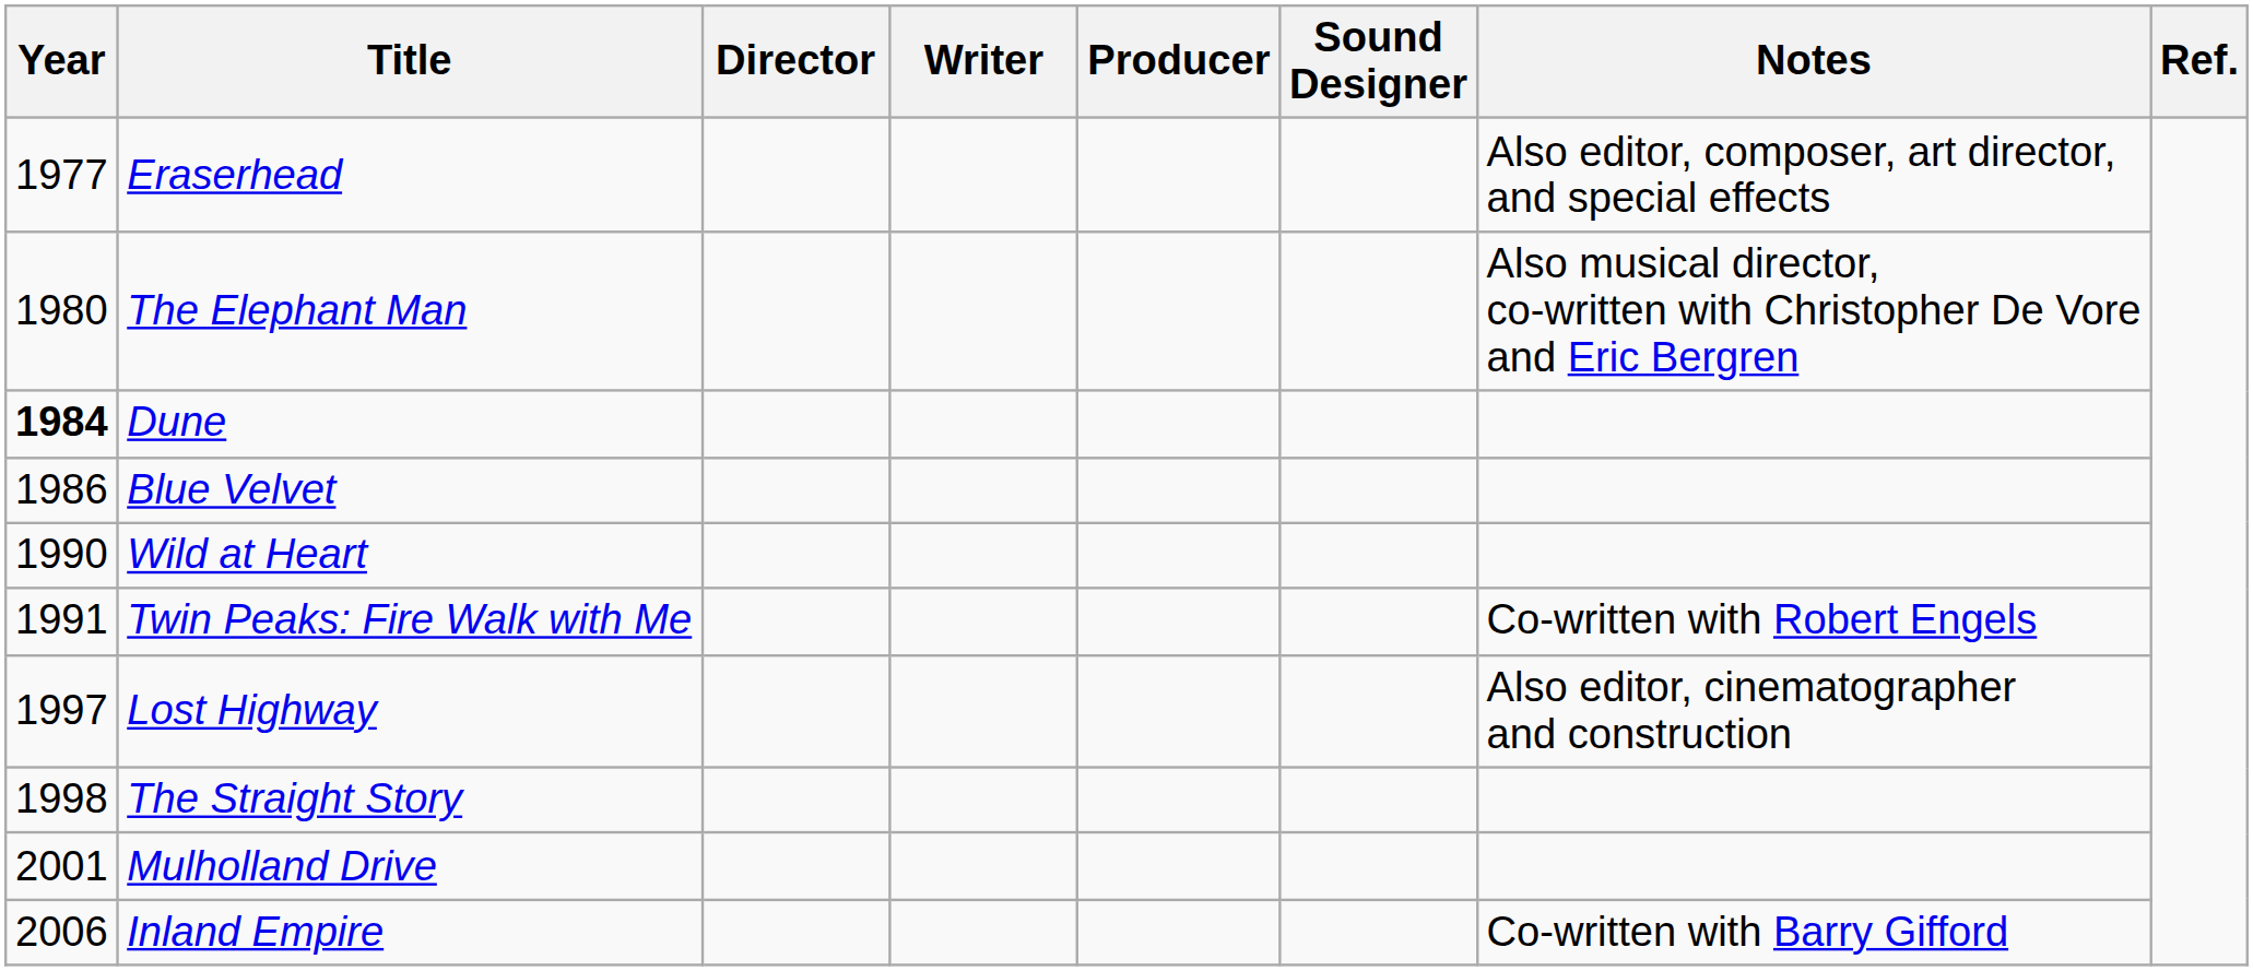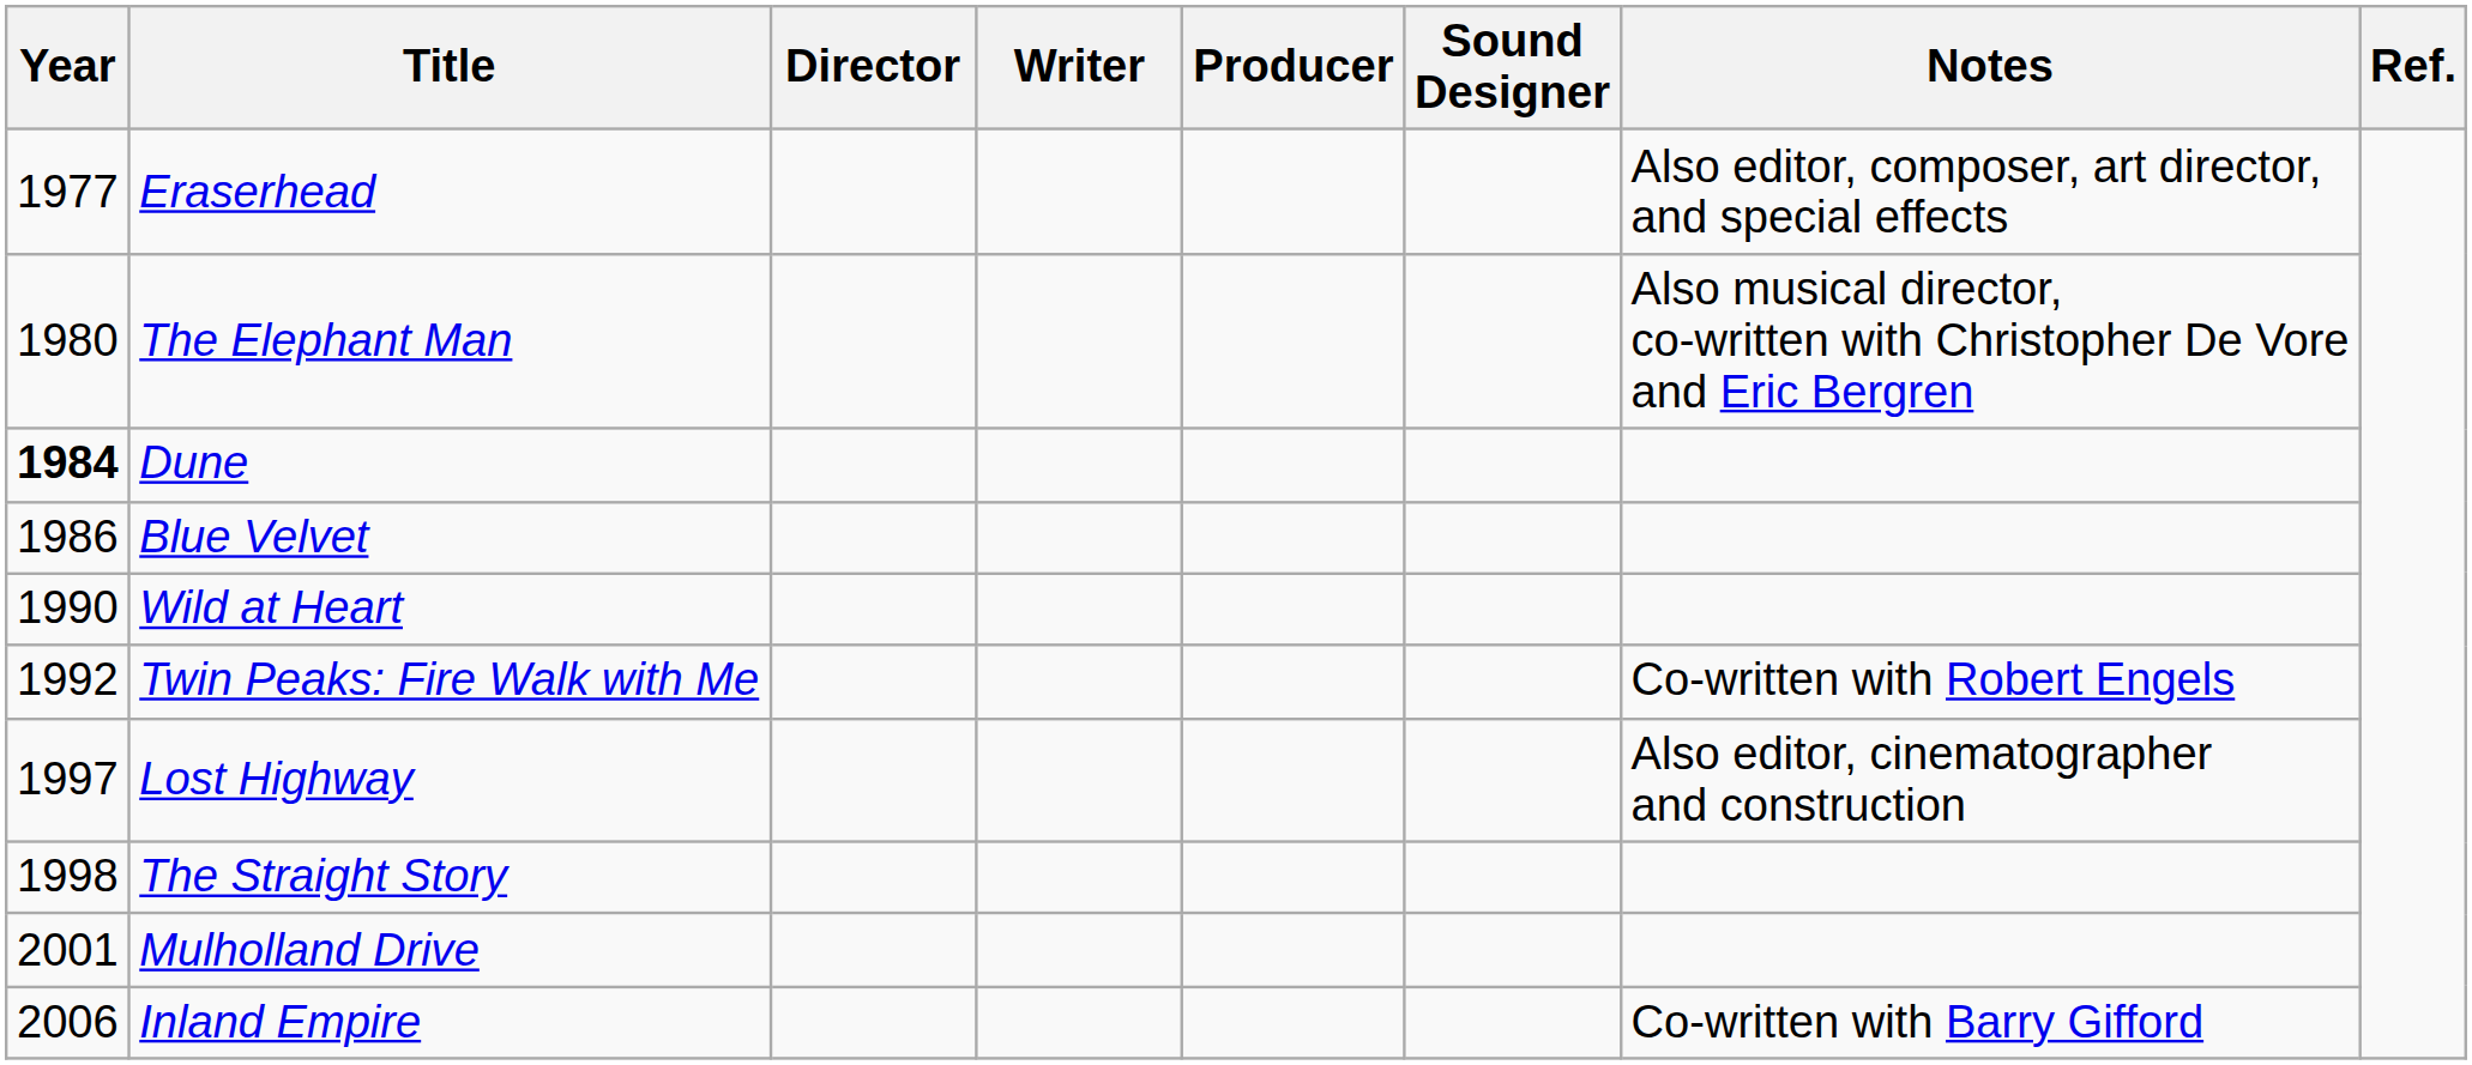 <table class="wikitable plainrowheaders">
 <tr>
 <th scope="col">Year</th>
 <th scope="col">Title</th>
 <th scope="col" style="width:65px;">Director</th>
 <th scope="col" style="width:65px;">Writer</th>
 <th scope="col" style="width:65px;">Producer</th>
 <th scope="col" style="width:65px;">Sound Designer</th>
 <th scope="col">Notes</th>
 <th scope="col">Ref.</th>
 </tr>
 <tr>
 <td>1977</td>
 <td><em><a href='#'>Eraserhead</a></em></td>
 <td></td>
 <td></td>
 <td></td>
 <td></td>
 <td>Also editor, composer, art director,<br>and special effects</td>
 <td rowspan=11></td>
 </tr>
 <tr>
 <td>1980</td>
 <td><em><a href='#'>The Elephant Man</a></em></td>
 <td></td>
 <td></td>
 <td></td>
 <td></td>
 <td>Also musical director,<br>co-written with Christopher De Vore<br>and <a href='#'>Eric Bergren</a></td>
 </tr>
 <tr>
 <td><strong>1984</strong></td>
 <td><em><a href='#'>Dune</a></em></td>
 <td></td>
 <td></td>
 <td></td>
 <td></td>
 <td></td>
 </tr>
 <tr>
 <td>1986</td>
 <td><em><a href='#'>Blue Velvet</a></em></td>
 <td></td>
 <td></td>
 <td></td>
 <td></td>
 <td></td>
 </tr>
 <tr>
 <td>1990</td>
 <td><em><a href='#'>Wild at Heart</a></em></td>
 <td></td>
 <td></td>
 <td></td>
 <td></td>
 <td></td>
 </tr>
 <tr>
-<td>1991</td>
+<td>1992</td>
 <td><em><a href='#'>Twin Peaks: Fire Walk with Me</a></em></td>
 <td></td>
 <td></td>
 <td></td>
 <td></td>
 <td>Co-written with <a href='#'>Robert Engels</a></td>
 </tr>
 <tr>
 <td>1997</td>
 <td><em><a href='#'>Lost Highway</a></em></td>
 <td></td>
 <td></td>
 <td></td>
 <td></td>
 <td>Also editor, cinematographer<br>and construction</td>
 </tr>
 <tr>
 <td>1998</td>
 <td><em><a href='#'>The Straight Story</a></em></td>
 <td></td>
 <td></td>
 <td></td>
 <td></td>
 <td></td>
 </tr>
 <tr>
 <td>2001</td>
 <td><em><a href='#'>Mulholland Drive</a></em></td>
 <td></td>
 <td></td>
 <td></td>
 <td></td>
 <td></td>
 </tr>
 <tr>
 <td>2006</td>
 <td><em><a href='#'>Inland Empire</a></em></td>
 <td></td>
 <td></td>
 <td></td>
 <td></td>
 <td>Co-written with <a href='#'>Barry Gifford</a></td>
 </tr>
 </table>
